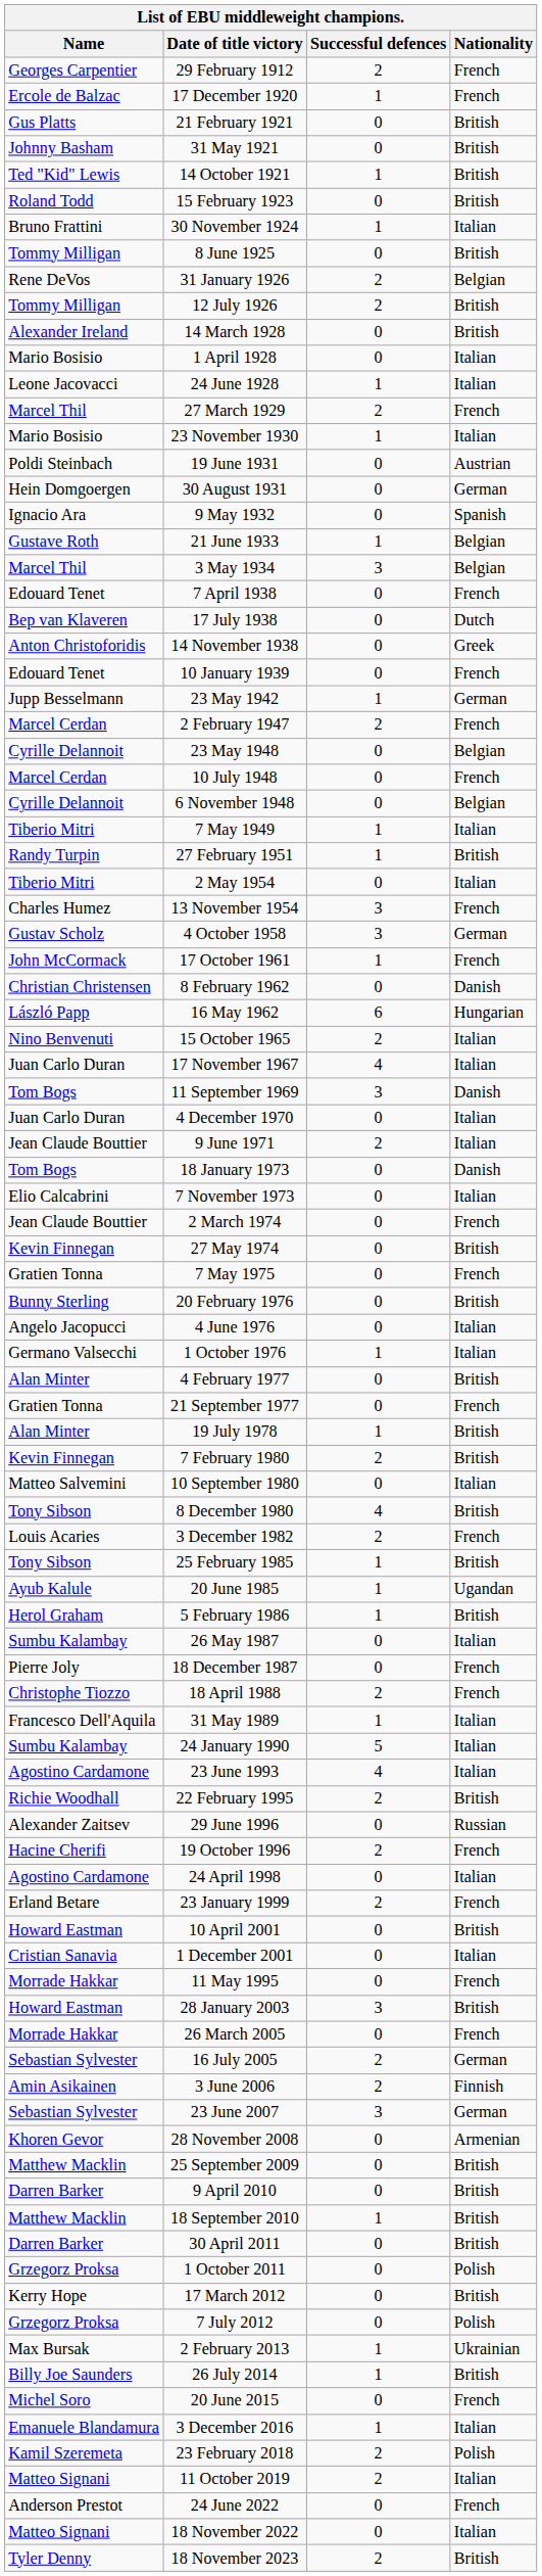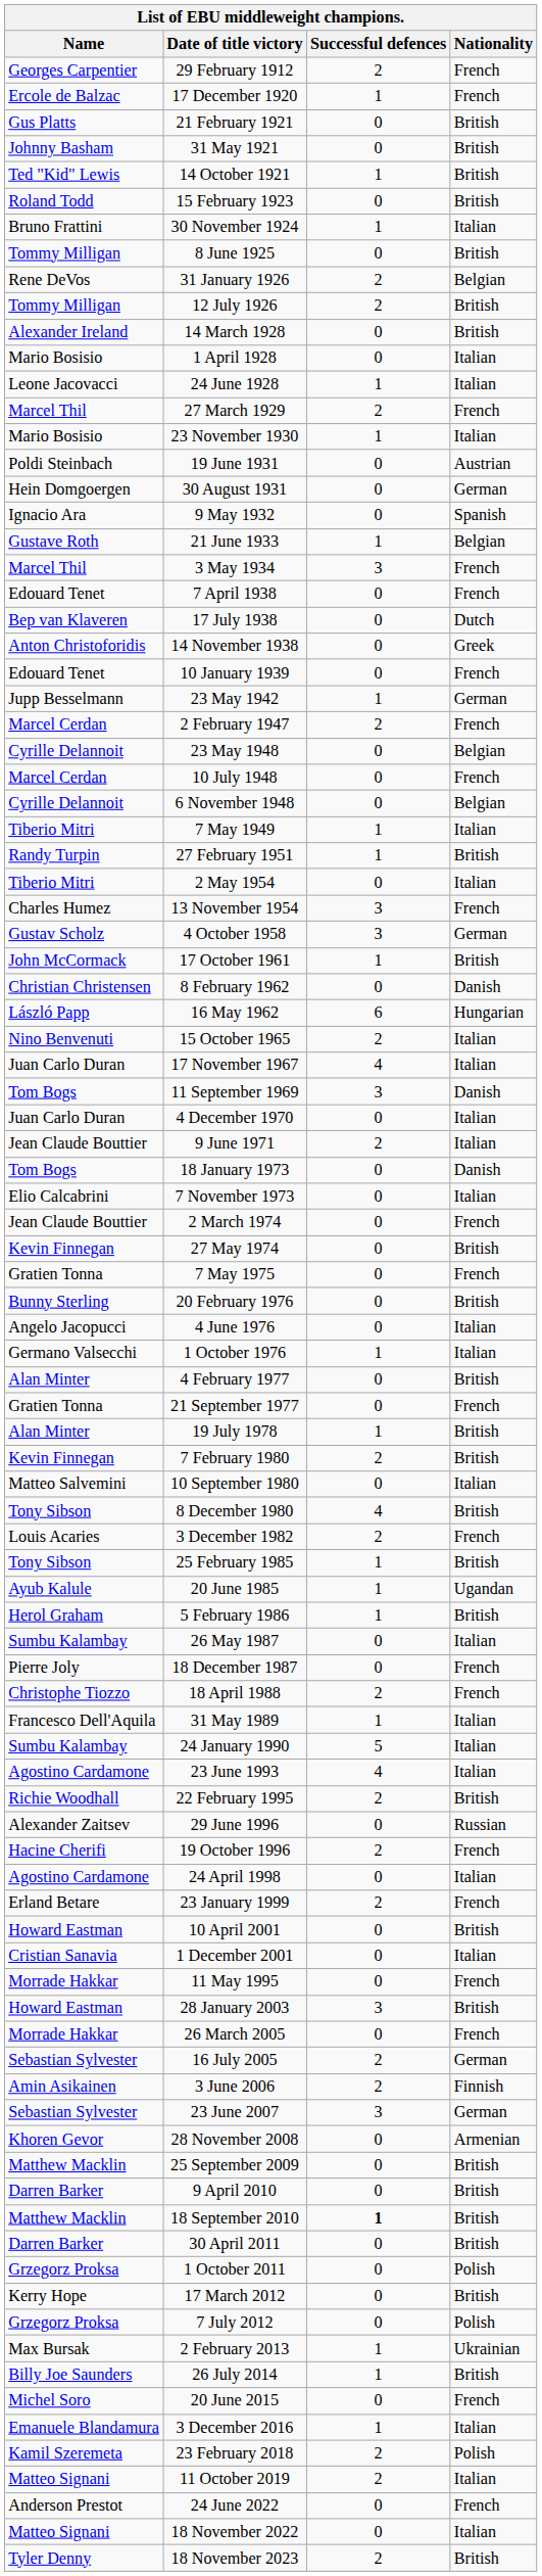 <table class="wikitable">
 <tr>
 <th colspan=4>List of EBU middleweight champions.</th>
 </tr>
 <tr>
 <th>Name</th>
 <th>Date of title victory</th>
 <th>Successful defences</th>
 <th>Nationality</th>
 </tr>
 <tr align=center>
 <td align=left><a href='#'>Georges Carpentier</a></td>
 <td>29 February 1912</td>
 <td>2</td>
 <td align=left> French</td>
 </tr>
 <tr align=center>
 <td align=left><a href='#'>Ercole de Balzac</a></td>
 <td>17 December 1920</td>
 <td>1</td>
 <td align=left> French</td>
 </tr>
 <tr align=center>
 <td align=left><a href='#'>Gus Platts</a></td>
 <td>21 February 1921</td>
 <td>0</td>
 <td align=left> British</td>
 </tr>
 <tr align=center>
 <td align=left><a href='#'>Johnny Basham</a></td>
 <td>31 May 1921</td>
 <td>0</td>
 <td align=left> British</td>
 </tr>
 <tr align=center>
 <td align=left><a href='#'>Ted "Kid" Lewis</a></td>
 <td>14 October 1921</td>
 <td>1</td>
 <td align=left> British</td>
 </tr>
 <tr align=center>
 <td align=left><a href='#'>Roland Todd</a></td>
 <td>15 February 1923</td>
 <td>0</td>
 <td align=left> British</td>
 </tr>
 <tr align=center>
 <td align=left>Bruno Frattini</td>
 <td>30 November 1924</td>
 <td>1</td>
 <td align=left> Italian</td>
 </tr>
 <tr align=center>
 <td align=left><a href='#'>Tommy Milligan</a></td>
 <td>8 June 1925</td>
 <td>0</td>
 <td align=left> British</td>
 </tr>
 <tr align=center>
 <td align=left>Rene DeVos</td>
 <td>31 January 1926</td>
 <td>2</td>
 <td align=left> Belgian</td>
 </tr>
 <tr align=center>
 <td align=left><a href='#'>Tommy Milligan</a></td>
 <td>12 July 1926</td>
 <td>2</td>
 <td align=left> British</td>
 </tr>
 <tr align=center>
 <td align=left><a href='#'>Alexander Ireland</a></td>
 <td>14 March 1928</td>
 <td>0</td>
 <td align=left> British</td>
 </tr>
 <tr align=center>
 <td align=left>Mario Bosisio</td>
 <td>1 April 1928</td>
 <td>0</td>
 <td align=left> Italian</td>
 </tr>
 <tr align=center>
 <td align=left>Leone Jacovacci</td>
 <td>24 June 1928</td>
 <td>1</td>
 <td align=left> Italian</td>
 </tr>
 <tr align=center>
 <td align=left><a href='#'>Marcel Thil</a></td>
 <td>27 March 1929</td>
 <td>2</td>
 <td align=left> French</td>
 </tr>
 <tr align=center>
 <td align=left>Mario Bosisio</td>
 <td>23 November 1930</td>
 <td>1</td>
 <td align=left> Italian</td>
 </tr>
 <tr align=center>
 <td align=left>Poldi Steinbach</td>
 <td>19 June 1931</td>
 <td>0</td>
 <td align=left> Austrian</td>
 </tr>
 <tr align=center>
 <td align=left>Hein Domgoergen</td>
 <td>30 August 1931</td>
 <td>0</td>
 <td align=left> German</td>
 </tr>
 <tr align=center>
 <td align=left>Ignacio Ara</td>
 <td>9 May 1932</td>
 <td>0</td>
 <td align=left> Spanish</td>
 </tr>
 <tr align=center>
 <td align=left><a href='#'>Gustave Roth</a></td>
 <td>21 June 1933</td>
 <td>1</td>
 <td align=left> Belgian</td>
 </tr>
 <tr align=center>
 <td align=left><a href='#'>Marcel Thil</a></td>
 <td>3 May 1934</td>
 <td>3</td>
-<td align=left> Belgian</td>
+<td align=left> French</td>
 </tr>
 <tr align=center>
 <td align=left>Edouard Tenet</td>
 <td>7 April 1938</td>
 <td>0</td>
 <td align=left> French</td>
 </tr>
 <tr align=center>
 <td align=left><a href='#'>Bep van Klaveren</a></td>
 <td>17 July 1938</td>
 <td>0</td>
 <td align=left> Dutch</td>
 </tr>
 <tr align=center>
 <td align=left><a href='#'>Anton Christoforidis</a></td>
 <td>14 November 1938</td>
 <td>0</td>
 <td align=left> Greek</td>
 </tr>
 <tr align=center>
 <td align=left>Edouard Tenet</td>
 <td>10 January 1939</td>
 <td>0</td>
 <td align=left> French</td>
 </tr>
 <tr align=center>
 <td align=left>Jupp Besselmann</td>
 <td>23 May 1942</td>
 <td>1</td>
 <td align=left> German</td>
 </tr>
 <tr align=center>
 <td align=left><a href='#'>Marcel Cerdan</a></td>
 <td>2 February 1947</td>
 <td>2</td>
 <td align=left> French</td>
 </tr>
 <tr align=center>
 <td align=left><a href='#'>Cyrille Delannoit</a></td>
 <td>23 May 1948</td>
 <td>0</td>
 <td align=left> Belgian</td>
 </tr>
 <tr align=center>
 <td align=left><a href='#'>Marcel Cerdan</a></td>
 <td>10 July 1948</td>
 <td>0</td>
 <td align=left> French</td>
 </tr>
 <tr align=center>
 <td align=left><a href='#'>Cyrille Delannoit</a></td>
 <td>6 November 1948</td>
 <td>0</td>
 <td align=left> Belgian</td>
 </tr>
 <tr align=center>
 <td align=left><a href='#'>Tiberio Mitri</a></td>
 <td>7 May 1949</td>
 <td>1</td>
 <td align=left> Italian</td>
 </tr>
 <tr align=center>
 <td align=left><a href='#'>Randy Turpin</a></td>
 <td>27 February 1951</td>
 <td>1</td>
 <td align=left> British</td>
 </tr>
 <tr align=center>
 <td align=left><a href='#'>Tiberio Mitri</a></td>
 <td>2 May 1954</td>
 <td>0</td>
 <td align=left> Italian</td>
 </tr>
 <tr align=center>
 <td align=left>Charles Humez</td>
 <td>13 November 1954</td>
 <td>3</td>
 <td align=left> French</td>
 </tr>
 <tr align=center>
 <td align=left><a href='#'>Gustav Scholz</a></td>
 <td>4 October 1958</td>
 <td>3</td>
 <td align=left> German</td>
 </tr>
 <tr align=center>
 <td align=left><a href='#'>John McCormack</a></td>
 <td>17 October 1961</td>
 <td>1</td>
-<td align=left> French</td>
+<td align=left> British</td>
 </tr>
 <tr align=center>
 <td align=left><a href='#'>Christian Christensen</a></td>
 <td>8 February 1962</td>
 <td>0</td>
 <td align=left> Danish</td>
 </tr>
 <tr align=center>
 <td align=left><a href='#'>László Papp</a></td>
 <td>16 May 1962</td>
 <td>6</td>
 <td align=left> Hungarian</td>
 </tr>
 <tr align=center>
 <td align=left><a href='#'>Nino Benvenuti</a></td>
 <td>15 October 1965</td>
 <td>2</td>
 <td align=left> Italian</td>
 </tr>
 <tr align=center>
 <td align=left>Juan Carlo Duran</td>
 <td>17 November 1967</td>
 <td>4</td>
 <td align=left> Italian</td>
 </tr>
 <tr align=center>
 <td align=left><a href='#'>Tom Bogs</a></td>
 <td>11 September 1969</td>
 <td>3</td>
 <td align=left> Danish</td>
 </tr>
 <tr align=center>
 <td align=left>Juan Carlo Duran</td>
 <td>4 December 1970</td>
 <td>0</td>
 <td align=left> Italian</td>
 </tr>
 <tr align=center>
 <td align=left>Jean Claude Bouttier</td>
 <td>9 June 1971</td>
 <td>2</td>
 <td align=left> Italian</td>
 </tr>
 <tr align=center>
 <td align=left><a href='#'>Tom Bogs</a></td>
 <td>18 January 1973</td>
 <td>0</td>
 <td align=left> Danish</td>
 </tr>
 <tr align=center>
 <td align=left>Elio Calcabrini</td>
 <td>7 November 1973</td>
 <td>0</td>
 <td align=left> Italian</td>
 </tr>
 <tr align=center>
 <td align=left>Jean Claude Bouttier</td>
 <td>2 March 1974</td>
 <td>0</td>
 <td align=left> French</td>
 </tr>
 <tr align=center>
 <td align=left><a href='#'>Kevin Finnegan</a></td>
 <td>27 May 1974</td>
 <td>0</td>
 <td align=left> British</td>
 </tr>
 <tr align=center>
 <td align=left>Gratien Tonna</td>
 <td>7 May 1975</td>
 <td>0</td>
 <td align=left> French</td>
 </tr>
 <tr align=center>
 <td align=left><a href='#'>Bunny Sterling</a></td>
 <td>20 February 1976</td>
 <td>0</td>
 <td align=left> British</td>
 </tr>
 <tr align=center>
 <td align=left>Angelo Jacopucci</td>
 <td>4 June 1976</td>
 <td>0</td>
 <td align=left> Italian</td>
 </tr>
 <tr align=center>
 <td align=left>Germano Valsecchi</td>
 <td>1 October 1976</td>
 <td>1</td>
 <td align=left> Italian</td>
 </tr>
 <tr align=center>
 <td align=left><a href='#'>Alan Minter</a></td>
 <td>4 February 1977</td>
 <td>0</td>
 <td align=left> British</td>
 </tr>
 <tr align=center>
 <td align=left>Gratien Tonna</td>
 <td>21 September 1977</td>
 <td>0</td>
 <td align=left> French</td>
 </tr>
 <tr align=center>
 <td align=left><a href='#'>Alan Minter</a></td>
 <td>19 July 1978</td>
 <td>1</td>
 <td align=left> British</td>
 </tr>
 <tr align=center>
 <td align=left><a href='#'>Kevin Finnegan</a></td>
 <td>7 February 1980</td>
 <td>2</td>
 <td align=left> British</td>
 </tr>
 <tr align=center>
 <td align=left>Matteo Salvemini</td>
 <td>10 September 1980</td>
 <td>0</td>
 <td align=left> Italian</td>
 </tr>
 <tr align=center>
 <td align=left><a href='#'>Tony Sibson</a></td>
 <td>8 December 1980</td>
 <td>4</td>
 <td align=left> British</td>
 </tr>
 <tr align=center>
 <td align=left>Louis Acaries</td>
 <td>3 December 1982</td>
 <td>2</td>
 <td align=left> French</td>
 </tr>
 <tr align=center>
 <td align=left><a href='#'>Tony Sibson</a></td>
 <td>25 February 1985</td>
 <td>1</td>
 <td align=left> British</td>
 </tr>
 <tr align=center>
 <td align=left><a href='#'>Ayub Kalule</a></td>
 <td>20 June 1985</td>
 <td>1</td>
 <td align=left> Ugandan</td>
 </tr>
 <tr align=center>
 <td align=left><a href='#'>Herol Graham</a></td>
 <td>5 February 1986</td>
 <td>1</td>
 <td align=left> British</td>
 </tr>
 <tr align=center>
 <td align=left><a href='#'>Sumbu Kalambay</a></td>
 <td>26 May 1987</td>
 <td>0</td>
 <td align=left> Italian</td>
 </tr>
 <tr align=center>
 <td align=left>Pierre Joly</td>
 <td>18 December 1987</td>
 <td>0</td>
 <td align=left> French</td>
 </tr>
 <tr align=center>
 <td align=left><a href='#'>Christophe Tiozzo</a></td>
 <td>18 April 1988</td>
 <td>2</td>
 <td align=left> French</td>
 </tr>
 <tr align=center>
 <td align=left>Francesco Dell'Aquila</td>
 <td>31 May 1989</td>
 <td>1</td>
 <td align=left> Italian</td>
 </tr>
 <tr align=center>
 <td align=left><a href='#'>Sumbu Kalambay</a></td>
 <td>24 January 1990</td>
 <td>5</td>
 <td align=left> Italian</td>
 </tr>
 <tr align=center>
 <td align=left><a href='#'>Agostino Cardamone</a></td>
 <td>23 June 1993</td>
 <td>4</td>
 <td align=left> Italian</td>
 </tr>
 <tr align=center>
 <td align=left><a href='#'>Richie Woodhall</a></td>
 <td>22 February 1995</td>
 <td>2</td>
 <td align=left> British</td>
 </tr>
 <tr align=center>
 <td align=left>Alexander Zaitsev</td>
 <td>29 June 1996</td>
 <td>0</td>
 <td align=left> Russian</td>
 </tr>
 <tr align=center>
 <td align=left><a href='#'>Hacine Cherifi</a></td>
 <td>19 October 1996</td>
 <td>2</td>
 <td align=left> French</td>
 </tr>
 <tr align=center>
 <td align=left><a href='#'>Agostino Cardamone</a></td>
 <td>24 April 1998</td>
 <td>0</td>
 <td align=left> Italian</td>
 </tr>
 <tr align=center>
 <td align=left>Erland Betare</td>
 <td>23 January 1999</td>
 <td>2</td>
 <td align=left> French</td>
 </tr>
 <tr align=center>
 <td align=left><a href='#'>Howard Eastman</a></td>
 <td>10 April 2001</td>
 <td>0</td>
 <td align=left> British</td>
 </tr>
 <tr align=center>
 <td align=left><a href='#'>Cristian Sanavia</a></td>
 <td>1 December 2001</td>
 <td>0</td>
 <td align=left> Italian</td>
 </tr>
 <tr align=center>
 <td align=left><a href='#'>Morrade Hakkar</a></td>
 <td>11 May 1995</td>
 <td>0</td>
 <td align=left> French</td>
 </tr>
 <tr align=center>
 <td align=left><a href='#'>Howard Eastman</a></td>
 <td>28 January 2003</td>
 <td>3</td>
 <td align=left> British</td>
 </tr>
 <tr align=center>
 <td align=left><a href='#'>Morrade Hakkar</a></td>
 <td>26 March 2005</td>
 <td>0</td>
 <td align=left> French</td>
 </tr>
 <tr align=center>
 <td align=left><a href='#'>Sebastian Sylvester</a></td>
 <td>16 July 2005</td>
 <td>2</td>
 <td align=left> German</td>
 </tr>
 <tr align=center>
 <td align=left><a href='#'>Amin Asikainen</a></td>
 <td>3 June 2006</td>
 <td>2</td>
 <td align=left> Finnish</td>
 </tr>
 <tr align=center>
 <td align=left><a href='#'>Sebastian Sylvester</a></td>
 <td>23 June 2007</td>
 <td>3</td>
 <td align=left> German</td>
 </tr>
 <tr align=center>
 <td align=left><a href='#'>Khoren Gevor</a></td>
 <td>28 November 2008</td>
 <td>0</td>
 <td align=left> Armenian</td>
 </tr>
 <tr align=center>
 <td align=left><a href='#'>Matthew Macklin</a></td>
 <td>25 September 2009</td>
 <td>0</td>
 <td align=left> British</td>
 </tr>
 <tr align=center>
 <td align=left><a href='#'>Darren Barker</a></td>
 <td>9 April 2010</td>
 <td>0</td>
 <td align=left> British</td>
 </tr>
 <tr align=center>
 <td align=left><a href='#'>Matthew Macklin</a></td>
 <td>18 September 2010</td>
-<td>1</td>
+<td><strong>1</strong></td>
 <td align=left> British</td>
 </tr>
 <tr align=center>
 <td align=left><a href='#'>Darren Barker</a></td>
 <td>30 April 2011</td>
 <td>0</td>
 <td align=left> British</td>
 </tr>
 <tr align=center>
 <td align=left><a href='#'>Grzegorz Proksa</a></td>
 <td>1 October 2011</td>
 <td>0</td>
 <td align=left> Polish</td>
 </tr>
 <tr align=center>
 <td align=left>Kerry Hope</td>
 <td>17 March 2012</td>
 <td>0</td>
 <td align=left> British</td>
 </tr>
 <tr align=center>
 <td align=left><a href='#'>Grzegorz Proksa</a></td>
 <td>7 July 2012</td>
 <td>0</td>
 <td align=left> Polish</td>
 </tr>
 <tr align=center>
 <td align=left>Max Bursak</td>
 <td>2 February 2013</td>
 <td>1</td>
 <td align=left> Ukrainian</td>
 </tr>
 <tr align=center>
 <td align=left><a href='#'>Billy Joe Saunders</a></td>
 <td>26 July 2014</td>
 <td>1</td>
 <td align=left> British</td>
 </tr>
 <tr align=center>
 <td align=left><a href='#'>Michel Soro</a></td>
 <td>20 June 2015</td>
 <td>0</td>
 <td align=left> French</td>
 </tr>
 <tr align=center>
 <td align=left><a href='#'>Emanuele Blandamura</a></td>
 <td>3 December 2016</td>
 <td>1</td>
 <td align=left> Italian</td>
 </tr>
 <tr align=center>
 <td align=left><a href='#'>Kamil Szeremeta</a></td>
 <td>23 February 2018</td>
 <td>2</td>
 <td align=left> Polish</td>
 </tr>
 <tr align=center>
 <td align=left><a href='#'>Matteo Signani</a></td>
 <td>11 October 2019</td>
 <td>2</td>
 <td align=left> Italian</td>
 </tr>
 <tr align=center>
 <td align=left>Anderson Prestot</td>
 <td>24 June 2022</td>
 <td>0</td>
 <td align=left> French</td>
 </tr>
 <tr align=center>
 <td align=left><a href='#'>Matteo Signani</a></td>
 <td>18 November 2022</td>
 <td>0</td>
 <td align=left> Italian</td>
 </tr>
 <tr align=center>
 <td align=left><a href='#'>Tyler Denny</a></td>
 <td>18 November 2023</td>
 <td>2</td>
 <td align=left> British</td>
 </tr>
 </table>
